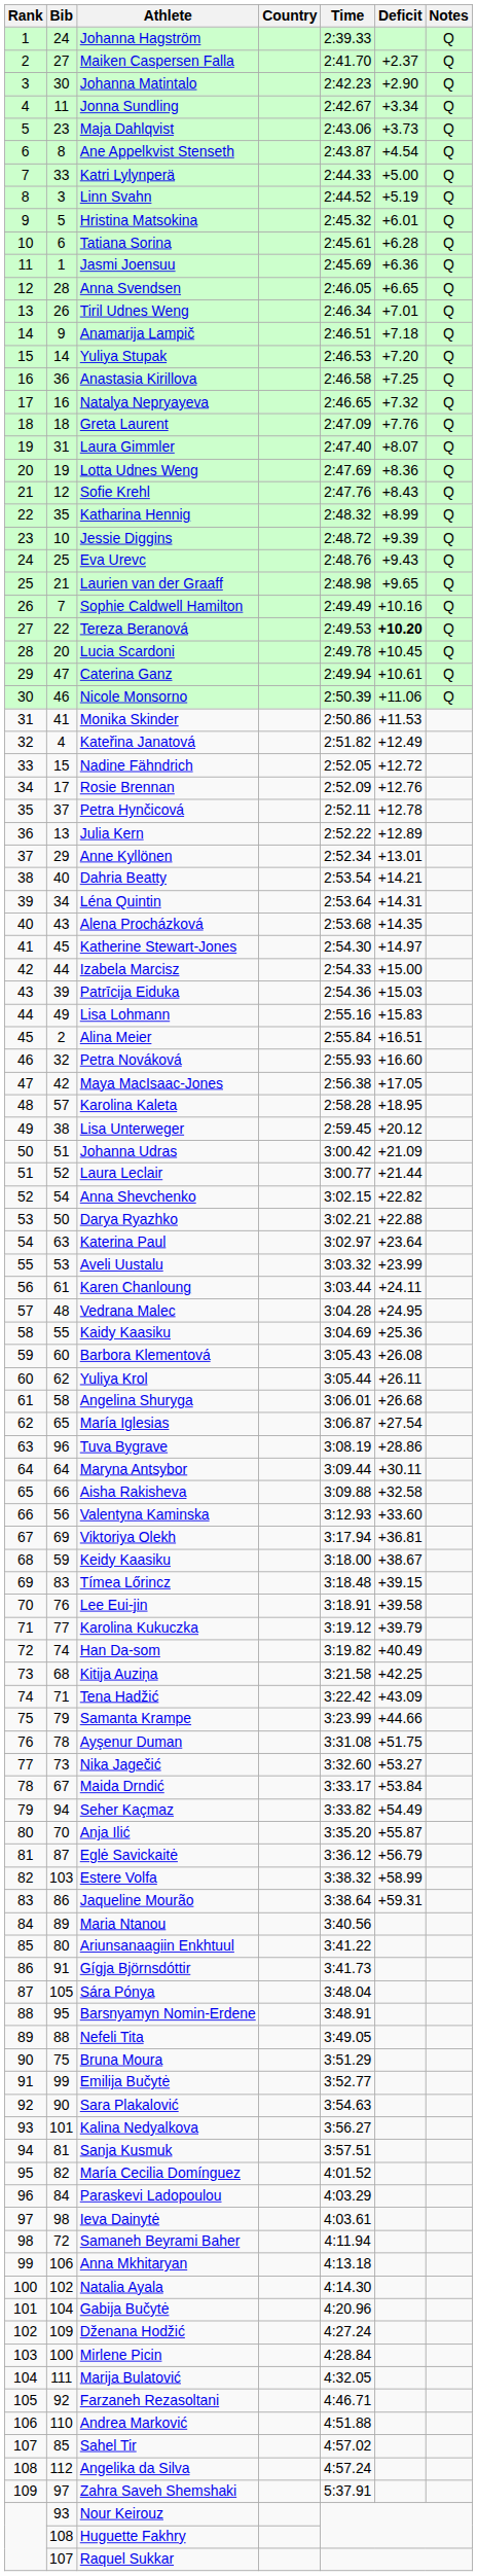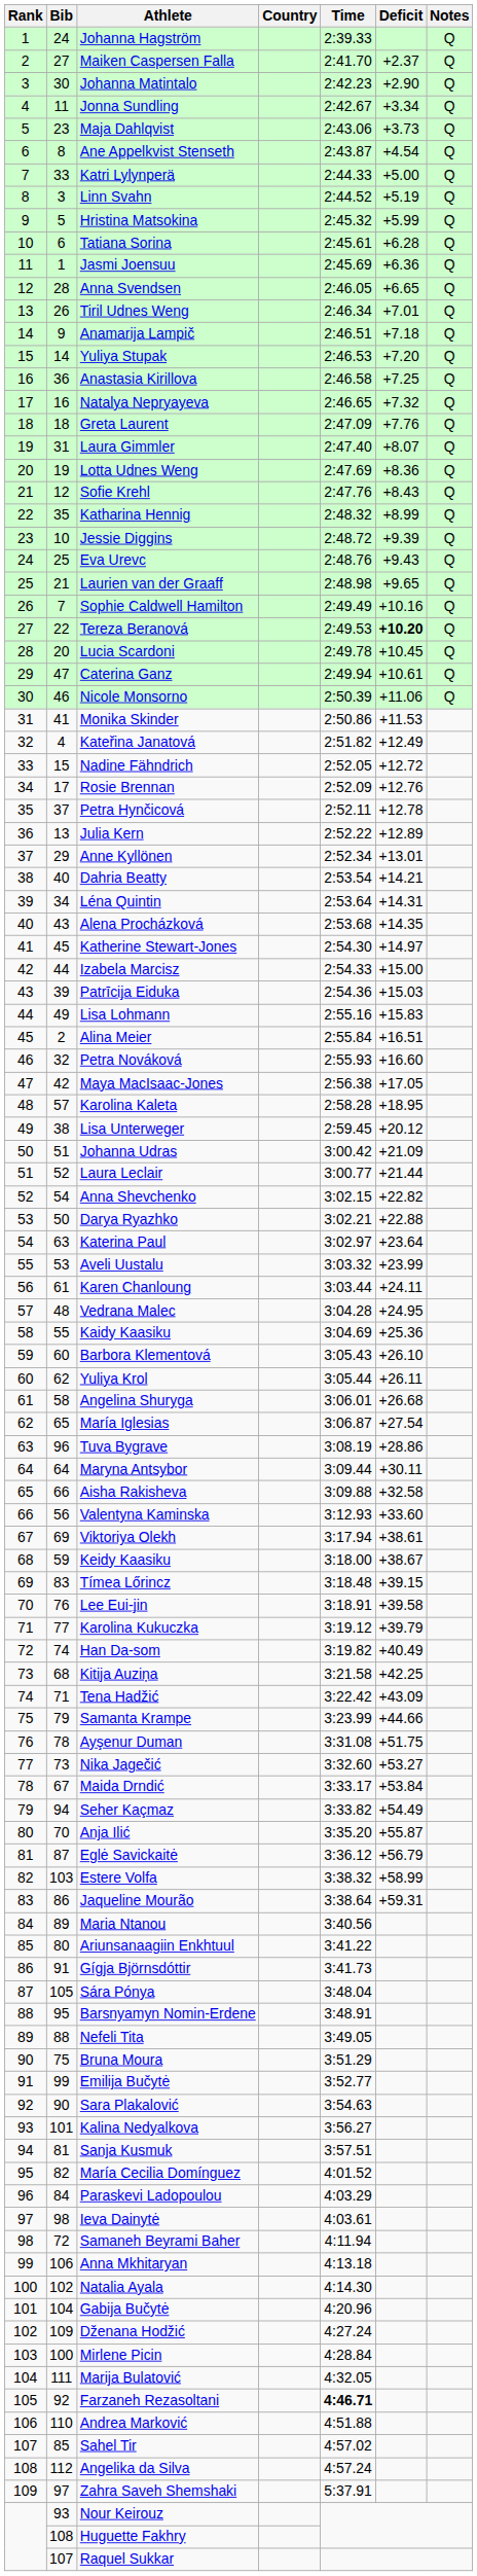 <table class="wikitable sortable" style="text-align:center">
 <tr>
 <th>Rank</th>
 <th>Bib</th>
 <th>Athlete</th>
 <th>Country</th>
 <th>Time</th>
 <th>Deficit</th>
 <th>Notes</th>
 </tr>
 <tr bgcolor=ccffcc>
 <td>1</td>
 <td>24</td>
 <td align=left><a href='#'>Johanna Hagström</a></td>
 <td align=left></td>
 <td>2:39.33</td>
 <td></td>
 <td>Q</td>
 </tr>
 <tr bgcolor=ccffcc>
 <td>2</td>
 <td>27</td>
 <td align=left><a href='#'>Maiken Caspersen Falla</a></td>
 <td align=left></td>
 <td>2:41.70</td>
 <td>+2.37</td>
 <td>Q</td>
 </tr>
 <tr bgcolor=ccffcc>
 <td>3</td>
 <td>30</td>
 <td align=left><a href='#'>Johanna Matintalo</a></td>
 <td align=left></td>
 <td>2:42.23</td>
 <td>+2.90</td>
 <td>Q</td>
 </tr>
 <tr bgcolor=ccffcc>
 <td>4</td>
 <td>11</td>
 <td align=left><a href='#'>Jonna Sundling</a></td>
 <td align=left></td>
 <td>2:42.67</td>
 <td>+3.34</td>
 <td>Q</td>
 </tr>
 <tr bgcolor=ccffcc>
 <td>5</td>
 <td>23</td>
 <td align=left><a href='#'>Maja Dahlqvist</a></td>
 <td align=left></td>
 <td>2:43.06</td>
 <td>+3.73</td>
 <td>Q</td>
 </tr>
 <tr bgcolor=ccffcc>
 <td>6</td>
 <td>8</td>
 <td align=left><a href='#'>Ane Appelkvist Stenseth</a></td>
 <td align=left></td>
 <td>2:43.87</td>
 <td>+4.54</td>
 <td>Q</td>
 </tr>
 <tr bgcolor=ccffcc>
 <td>7</td>
 <td>33</td>
 <td align=left><a href='#'>Katri Lylynperä</a></td>
 <td align=left></td>
 <td>2:44.33</td>
 <td>+5.00</td>
 <td>Q</td>
 </tr>
 <tr bgcolor=ccffcc>
 <td>8</td>
 <td>3</td>
 <td align=left><a href='#'>Linn Svahn</a></td>
 <td align=left></td>
 <td>2:44.52</td>
 <td>+5.19</td>
 <td>Q</td>
 </tr>
 <tr bgcolor=ccffcc>
 <td>9</td>
 <td>5</td>
 <td align=left><a href='#'>Hristina Matsokina</a></td>
 <td align=left></td>
 <td>2:45.32</td>
-<td>+6.01</td>
+<td>+5.99</td>
 <td>Q</td>
 </tr>
 <tr bgcolor=ccffcc>
 <td>10</td>
 <td>6</td>
 <td align=left><a href='#'>Tatiana Sorina</a></td>
 <td align=left></td>
 <td>2:45.61</td>
 <td>+6.28</td>
 <td>Q</td>
 </tr>
 <tr bgcolor=ccffcc>
 <td>11</td>
 <td>1</td>
 <td align=left><a href='#'>Jasmi Joensuu</a></td>
 <td align=left></td>
 <td>2:45.69</td>
 <td>+6.36</td>
 <td>Q</td>
 </tr>
 <tr bgcolor=ccffcc>
 <td>12</td>
 <td>28</td>
 <td align=left><a href='#'>Anna Svendsen</a></td>
 <td align=left></td>
 <td>2:46.05</td>
 <td>+6.65</td>
 <td>Q</td>
 </tr>
 <tr bgcolor=ccffcc>
 <td>13</td>
 <td>26</td>
 <td align=left><a href='#'>Tiril Udnes Weng</a></td>
 <td align=left></td>
 <td>2:46.34</td>
 <td>+7.01</td>
 <td>Q</td>
 </tr>
 <tr bgcolor=ccffcc>
 <td>14</td>
 <td>9</td>
 <td align=left><a href='#'>Anamarija Lampič</a></td>
 <td align=left></td>
 <td>2:46.51</td>
 <td>+7.18</td>
 <td>Q</td>
 </tr>
 <tr bgcolor=ccffcc>
 <td>15</td>
 <td>14</td>
 <td align=left><a href='#'>Yuliya Stupak</a></td>
 <td align=left></td>
 <td>2:46.53</td>
 <td>+7.20</td>
 <td>Q</td>
 </tr>
 <tr bgcolor=ccffcc>
 <td>16</td>
 <td>36</td>
 <td align=left><a href='#'>Anastasia Kirillova</a></td>
 <td align=left></td>
 <td>2:46.58</td>
 <td>+7.25</td>
 <td>Q</td>
 </tr>
 <tr bgcolor=ccffcc>
 <td>17</td>
 <td>16</td>
 <td align=left><a href='#'>Natalya Nepryayeva</a></td>
 <td align=left></td>
 <td>2:46.65</td>
 <td>+7.32</td>
 <td>Q</td>
 </tr>
 <tr bgcolor=ccffcc>
 <td>18</td>
 <td>18</td>
 <td align=left><a href='#'>Greta Laurent</a></td>
 <td align=left></td>
 <td>2:47.09</td>
 <td>+7.76</td>
 <td>Q</td>
 </tr>
 <tr bgcolor=ccffcc>
 <td>19</td>
 <td>31</td>
 <td align=left><a href='#'>Laura Gimmler</a></td>
 <td align=left></td>
 <td>2:47.40</td>
 <td>+8.07</td>
 <td>Q</td>
 </tr>
 <tr bgcolor=ccffcc>
 <td>20</td>
 <td>19</td>
 <td align=left><a href='#'>Lotta Udnes Weng</a></td>
 <td align=left></td>
 <td>2:47.69</td>
 <td>+8.36</td>
 <td>Q</td>
 </tr>
 <tr bgcolor=ccffcc>
 <td>21</td>
 <td>12</td>
 <td align=left><a href='#'>Sofie Krehl</a></td>
 <td align=left></td>
 <td>2:47.76</td>
 <td>+8.43</td>
 <td>Q</td>
 </tr>
 <tr bgcolor=ccffcc>
 <td>22</td>
 <td>35</td>
 <td align=left><a href='#'>Katharina Hennig</a></td>
 <td align=left></td>
 <td>2:48.32</td>
 <td>+8.99</td>
 <td>Q</td>
 </tr>
 <tr bgcolor=ccffcc>
 <td>23</td>
 <td>10</td>
 <td align=left><a href='#'>Jessie Diggins</a></td>
 <td align=left></td>
 <td>2:48.72</td>
 <td>+9.39</td>
 <td>Q</td>
 </tr>
 <tr bgcolor=ccffcc>
 <td>24</td>
 <td>25</td>
 <td align=left><a href='#'>Eva Urevc</a></td>
 <td align=left></td>
 <td>2:48.76</td>
 <td>+9.43</td>
 <td>Q</td>
 </tr>
 <tr bgcolor=ccffcc>
 <td>25</td>
 <td>21</td>
 <td align=left><a href='#'>Laurien van der Graaff</a></td>
 <td align=left></td>
 <td>2:48.98</td>
 <td>+9.65</td>
 <td>Q</td>
 </tr>
 <tr bgcolor=ccffcc>
 <td>26</td>
 <td>7</td>
 <td align=left><a href='#'>Sophie Caldwell Hamilton</a></td>
 <td align=left></td>
 <td>2:49.49</td>
 <td>+10.16</td>
 <td>Q</td>
 </tr>
 <tr bgcolor=ccffcc>
 <td>27</td>
 <td>22</td>
 <td align=left><a href='#'>Tereza Beranová</a></td>
 <td align=left></td>
 <td>2:49.53</td>
 <td><strong>+10.20</strong></td>
 <td>Q</td>
 </tr>
 <tr bgcolor=ccffcc>
 <td>28</td>
 <td>20</td>
 <td align=left><a href='#'>Lucia Scardoni</a></td>
 <td align=left></td>
 <td>2:49.78</td>
 <td>+10.45</td>
 <td>Q</td>
 </tr>
 <tr bgcolor=ccffcc>
 <td>29</td>
 <td>47</td>
 <td align=left><a href='#'>Caterina Ganz</a></td>
 <td align=left></td>
 <td>2:49.94</td>
 <td>+10.61</td>
 <td>Q</td>
 </tr>
 <tr bgcolor=ccffcc>
 <td>30</td>
 <td>46</td>
 <td align=left><a href='#'>Nicole Monsorno</a></td>
 <td align=left></td>
 <td>2:50.39</td>
 <td>+11.06</td>
 <td>Q</td>
 </tr>
 <tr>
 <td>31</td>
 <td>41</td>
 <td align=left><a href='#'>Monika Skinder</a></td>
 <td align=left></td>
 <td>2:50.86</td>
 <td>+11.53</td>
 <td></td>
 </tr>
 <tr>
 <td>32</td>
 <td>4</td>
 <td align=left><a href='#'>Kateřina Janatová</a></td>
 <td align=left></td>
 <td>2:51.82</td>
 <td>+12.49</td>
 <td></td>
 </tr>
 <tr>
 <td>33</td>
 <td>15</td>
 <td align=left><a href='#'>Nadine Fähndrich</a></td>
 <td align=left></td>
 <td>2:52.05</td>
 <td>+12.72</td>
 <td></td>
 </tr>
 <tr>
 <td>34</td>
 <td>17</td>
 <td align=left><a href='#'>Rosie Brennan</a></td>
 <td align=left></td>
 <td>2:52.09</td>
 <td>+12.76</td>
 <td></td>
 </tr>
 <tr>
 <td>35</td>
 <td>37</td>
 <td align=left><a href='#'>Petra Hynčicová</a></td>
 <td align=left></td>
 <td>2:52.11</td>
 <td>+12.78</td>
 <td></td>
 </tr>
 <tr>
 <td>36</td>
 <td>13</td>
 <td align=left><a href='#'>Julia Kern</a></td>
 <td align=left></td>
 <td>2:52.22</td>
 <td>+12.89</td>
 <td></td>
 </tr>
 <tr>
 <td>37</td>
 <td>29</td>
 <td align=left><a href='#'>Anne Kyllönen</a></td>
 <td align=left></td>
 <td>2:52.34</td>
 <td>+13.01</td>
 <td></td>
 </tr>
 <tr>
 <td>38</td>
 <td>40</td>
 <td align=left><a href='#'>Dahria Beatty</a></td>
 <td align=left></td>
 <td>2:53.54</td>
 <td>+14.21</td>
 <td></td>
 </tr>
 <tr>
 <td>39</td>
 <td>34</td>
 <td align=left><a href='#'>Léna Quintin</a></td>
 <td align=left></td>
 <td>2:53.64</td>
 <td>+14.31</td>
 <td></td>
 </tr>
 <tr>
 <td>40</td>
 <td>43</td>
 <td align=left><a href='#'>Alena Procházková</a></td>
 <td align=left></td>
 <td>2:53.68</td>
 <td>+14.35</td>
 <td></td>
 </tr>
 <tr>
 <td>41</td>
 <td>45</td>
 <td align=left><a href='#'>Katherine Stewart-Jones</a></td>
 <td align=left></td>
 <td>2:54.30</td>
 <td>+14.97</td>
 <td></td>
 </tr>
 <tr>
 <td>42</td>
 <td>44</td>
 <td align=left><a href='#'>Izabela Marcisz</a></td>
 <td align=left></td>
 <td>2:54.33</td>
 <td>+15.00</td>
 <td></td>
 </tr>
 <tr>
 <td>43</td>
 <td>39</td>
 <td align=left><a href='#'>Patrīcija Eiduka</a></td>
 <td align=left></td>
 <td>2:54.36</td>
 <td>+15.03</td>
 <td></td>
 </tr>
 <tr>
 <td>44</td>
 <td>49</td>
 <td align=left><a href='#'>Lisa Lohmann</a></td>
 <td align=left></td>
 <td>2:55.16</td>
 <td>+15.83</td>
 <td></td>
 </tr>
 <tr>
 <td>45</td>
 <td>2</td>
 <td align=left><a href='#'>Alina Meier</a></td>
 <td align=left></td>
 <td>2:55.84</td>
 <td>+16.51</td>
 <td></td>
 </tr>
 <tr>
 <td>46</td>
 <td>32</td>
 <td align=left><a href='#'>Petra Nováková</a></td>
 <td align=left></td>
 <td>2:55.93</td>
 <td>+16.60</td>
 <td></td>
 </tr>
 <tr>
 <td>47</td>
 <td>42</td>
 <td align=left><a href='#'>Maya MacIsaac-Jones</a></td>
 <td align=left></td>
 <td>2:56.38</td>
 <td>+17.05</td>
 <td></td>
 </tr>
 <tr>
 <td>48</td>
 <td>57</td>
 <td align=left><a href='#'>Karolina Kaleta</a></td>
 <td align=left></td>
 <td>2:58.28</td>
 <td>+18.95</td>
 <td></td>
 </tr>
 <tr>
 <td>49</td>
 <td>38</td>
 <td align=left><a href='#'>Lisa Unterweger</a></td>
 <td align=left></td>
 <td>2:59.45</td>
 <td>+20.12</td>
 <td></td>
 </tr>
 <tr>
 <td>50</td>
 <td>51</td>
 <td align=left><a href='#'>Johanna Udras</a></td>
 <td align=left></td>
 <td>3:00.42</td>
 <td>+21.09</td>
 <td></td>
 </tr>
 <tr>
 <td>51</td>
 <td>52</td>
 <td align=left><a href='#'>Laura Leclair</a></td>
 <td align=left></td>
 <td>3:00.77</td>
 <td>+21.44</td>
 <td></td>
 </tr>
 <tr>
 <td>52</td>
 <td>54</td>
 <td align=left><a href='#'>Anna Shevchenko</a></td>
 <td align=left></td>
 <td>3:02.15</td>
 <td>+22.82</td>
 <td></td>
 </tr>
 <tr>
 <td>53</td>
 <td>50</td>
 <td align=left><a href='#'>Darya Ryazhko</a></td>
 <td align=left></td>
 <td>3:02.21</td>
 <td>+22.88</td>
 <td></td>
 </tr>
 <tr>
 <td>54</td>
 <td>63</td>
 <td align=left><a href='#'>Katerina Paul</a></td>
 <td align=left></td>
 <td>3:02.97</td>
 <td>+23.64</td>
 <td></td>
 </tr>
 <tr>
 <td>55</td>
 <td>53</td>
 <td align=left><a href='#'>Aveli Uustalu</a></td>
 <td align=left></td>
 <td>3:03.32</td>
 <td>+23.99</td>
 <td></td>
 </tr>
 <tr>
 <td>56</td>
 <td>61</td>
 <td align=left><a href='#'>Karen Chanloung</a></td>
 <td align=left></td>
 <td>3:03.44</td>
 <td>+24.11</td>
 <td></td>
 </tr>
 <tr>
 <td>57</td>
 <td>48</td>
 <td align=left><a href='#'>Vedrana Malec</a></td>
 <td align=left></td>
 <td>3:04.28</td>
 <td>+24.95</td>
 <td></td>
 </tr>
 <tr>
 <td>58</td>
 <td>55</td>
 <td align=left><a href='#'>Kaidy Kaasiku</a></td>
 <td align=left></td>
 <td>3:04.69</td>
 <td>+25.36</td>
 <td></td>
 </tr>
 <tr>
 <td>59</td>
 <td>60</td>
 <td align=left><a href='#'>Barbora Klementová</a></td>
 <td align=left></td>
 <td>3:05.43</td>
-<td>+26.08</td>
+<td>+26.10</td>
 <td></td>
 </tr>
 <tr>
 <td>60</td>
 <td>62</td>
 <td align=left><a href='#'>Yuliya Krol</a></td>
 <td align=left></td>
 <td>3:05.44</td>
 <td>+26.11</td>
 <td></td>
 </tr>
 <tr>
 <td>61</td>
 <td>58</td>
 <td align=left><a href='#'>Angelina Shuryga</a></td>
 <td align=left></td>
 <td>3:06.01</td>
 <td>+26.68</td>
 <td></td>
 </tr>
 <tr>
 <td>62</td>
 <td>65</td>
 <td align=left><a href='#'>María Iglesias</a></td>
 <td align=left></td>
 <td>3:06.87</td>
 <td>+27.54</td>
 <td></td>
 </tr>
 <tr>
 <td>63</td>
 <td>96</td>
 <td align=left><a href='#'>Tuva Bygrave</a></td>
 <td align=left></td>
 <td>3:08.19</td>
 <td>+28.86</td>
 <td></td>
 </tr>
 <tr>
 <td>64</td>
 <td>64</td>
 <td align=left><a href='#'>Maryna Antsybor</a></td>
 <td align=left></td>
 <td>3:09.44</td>
 <td>+30.11</td>
 <td></td>
 </tr>
 <tr>
 <td>65</td>
 <td>66</td>
 <td align=left><a href='#'>Aisha Rakisheva</a></td>
 <td align=left></td>
 <td>3:09.88</td>
 <td>+32.58</td>
 <td></td>
 </tr>
 <tr>
 <td>66</td>
 <td>56</td>
 <td align=left><a href='#'>Valentyna Kaminska</a></td>
 <td align=left></td>
 <td>3:12.93</td>
 <td>+33.60</td>
 <td></td>
 </tr>
 <tr>
 <td>67</td>
 <td>69</td>
 <td align=left><a href='#'>Viktoriya Olekh</a></td>
 <td align=left></td>
 <td>3:17.94</td>
-<td>+36.81</td>
+<td>+38.61</td>
 <td></td>
 </tr>
 <tr>
 <td>68</td>
 <td>59</td>
 <td align=left><a href='#'>Keidy Kaasiku</a></td>
 <td align=left></td>
 <td>3:18.00</td>
 <td>+38.67</td>
 <td></td>
 </tr>
 <tr>
 <td>69</td>
 <td>83</td>
 <td align=left><a href='#'>Tímea Lőrincz</a></td>
 <td align=left></td>
 <td>3:18.48</td>
 <td>+39.15</td>
 <td></td>
 </tr>
 <tr>
 <td>70</td>
 <td>76</td>
 <td align=left><a href='#'>Lee Eui-jin</a></td>
 <td align=left></td>
 <td>3:18.91</td>
 <td>+39.58</td>
 <td></td>
 </tr>
 <tr>
 <td>71</td>
 <td>77</td>
 <td align=left><a href='#'>Karolina Kukuczka</a></td>
 <td align=left></td>
 <td>3:19.12</td>
 <td>+39.79</td>
 <td></td>
 </tr>
 <tr>
 <td>72</td>
 <td>74</td>
 <td align=left><a href='#'>Han Da-som</a></td>
 <td align=left></td>
 <td>3:19.82</td>
 <td>+40.49</td>
 <td></td>
 </tr>
 <tr>
 <td>73</td>
 <td>68</td>
 <td align=left><a href='#'>Kitija Auziņa</a></td>
 <td align=left></td>
 <td>3:21.58</td>
 <td>+42.25</td>
 <td></td>
 </tr>
 <tr>
 <td>74</td>
 <td>71</td>
 <td align=left><a href='#'>Tena Hadžić</a></td>
 <td align=left></td>
 <td>3:22.42</td>
 <td>+43.09</td>
 <td></td>
 </tr>
 <tr>
 <td>75</td>
 <td>79</td>
 <td align=left><a href='#'>Samanta Krampe</a></td>
 <td align=left></td>
 <td>3:23.99</td>
 <td>+44.66</td>
 <td></td>
 </tr>
 <tr>
 <td>76</td>
 <td>78</td>
 <td align=left><a href='#'>Ayşenur Duman</a></td>
 <td align=left></td>
 <td>3:31.08</td>
 <td>+51.75</td>
 <td></td>
 </tr>
 <tr>
 <td>77</td>
 <td>73</td>
 <td align=left><a href='#'>Nika Jagečić</a></td>
 <td align=left></td>
 <td>3:32.60</td>
 <td>+53.27</td>
 <td></td>
 </tr>
 <tr>
 <td>78</td>
 <td>67</td>
 <td align=left><a href='#'>Maida Drndić</a></td>
 <td align=left></td>
 <td>3:33.17</td>
 <td>+53.84</td>
 <td></td>
 </tr>
 <tr>
 <td>79</td>
 <td>94</td>
 <td align=left><a href='#'>Seher Kaçmaz</a></td>
 <td align=left></td>
 <td>3:33.82</td>
 <td>+54.49</td>
 <td></td>
 </tr>
 <tr>
 <td>80</td>
 <td>70</td>
 <td align=left><a href='#'>Anja Ilić</a></td>
 <td align=left></td>
 <td>3:35.20</td>
 <td>+55.87</td>
 <td></td>
 </tr>
 <tr>
 <td>81</td>
 <td>87</td>
 <td align=left><a href='#'>Eglė Savickaitė</a></td>
 <td align=left></td>
 <td>3:36.12</td>
 <td>+56.79</td>
 <td></td>
 </tr>
 <tr>
 <td>82</td>
 <td>103</td>
 <td align=left><a href='#'>Estere Volfa</a></td>
 <td align=left></td>
 <td>3:38.32</td>
 <td>+58.99</td>
 <td></td>
 </tr>
 <tr>
 <td>83</td>
 <td>86</td>
 <td align=left><a href='#'>Jaqueline Mourão</a></td>
 <td align=left></td>
 <td>3:38.64</td>
 <td>+59.31</td>
 <td></td>
 </tr>
 <tr>
 <td>84</td>
 <td>89</td>
 <td align=left><a href='#'>Maria Ntanou</a></td>
 <td align=left></td>
 <td>3:40.56</td>
 <td></td>
 <td></td>
 </tr>
 <tr>
 <td>85</td>
 <td>80</td>
 <td align=left><a href='#'>Ariunsanaagiin Enkhtuul</a></td>
 <td align=left></td>
 <td>3:41.22</td>
 <td></td>
 <td></td>
 </tr>
 <tr>
 <td>86</td>
 <td>91</td>
 <td align=left><a href='#'>Gígja Björnsdóttir</a></td>
 <td align=left></td>
 <td>3:41.73</td>
 <td></td>
 <td></td>
 </tr>
 <tr>
 <td>87</td>
 <td>105</td>
 <td align=left><a href='#'>Sára Pónya</a></td>
 <td align=left></td>
 <td>3:48.04</td>
 <td></td>
 <td></td>
 </tr>
 <tr>
 <td>88</td>
 <td>95</td>
 <td align=left><a href='#'>Barsnyamyn Nomin-Erdene</a></td>
 <td align=left></td>
 <td>3:48.91</td>
 <td></td>
 <td></td>
 </tr>
 <tr>
 <td>89</td>
 <td>88</td>
 <td align=left><a href='#'>Nefeli Tita</a></td>
 <td align=left></td>
 <td>3:49.05</td>
 <td></td>
 <td></td>
 </tr>
 <tr>
 <td>90</td>
 <td>75</td>
 <td align=left><a href='#'>Bruna Moura</a></td>
 <td align=left></td>
 <td>3:51.29</td>
 <td></td>
 <td></td>
 </tr>
 <tr>
 <td>91</td>
 <td>99</td>
 <td align=left><a href='#'>Emilija Bučytė</a></td>
 <td align=left></td>
 <td>3:52.77</td>
 <td></td>
 <td></td>
 </tr>
 <tr>
 <td>92</td>
 <td>90</td>
 <td align=left><a href='#'>Sara Plakalović</a></td>
 <td align=left></td>
 <td>3:54.63</td>
 <td></td>
 <td></td>
 </tr>
 <tr>
 <td>93</td>
 <td>101</td>
 <td align=left><a href='#'>Kalina Nedyalkova</a></td>
 <td align=left></td>
 <td>3:56.27</td>
 <td></td>
 <td></td>
 </tr>
 <tr>
 <td>94</td>
 <td>81</td>
 <td align=left><a href='#'>Sanja Kusmuk</a></td>
 <td align=left></td>
 <td>3:57.51</td>
 <td></td>
 <td></td>
 </tr>
 <tr>
 <td>95</td>
 <td>82</td>
 <td align=left><a href='#'>María Cecilia Domínguez</a></td>
 <td align=left></td>
 <td>4:01.52</td>
 <td></td>
 <td></td>
 </tr>
 <tr>
 <td>96</td>
 <td>84</td>
 <td align=left><a href='#'>Paraskevi Ladopoulou</a></td>
 <td align=left></td>
 <td>4:03.29</td>
 <td></td>
 <td></td>
 </tr>
 <tr>
 <td>97</td>
 <td>98</td>
 <td align=left><a href='#'>Ieva Dainytė</a></td>
 <td align=left></td>
 <td>4:03.61</td>
 <td></td>
 <td></td>
 </tr>
 <tr>
 <td>98</td>
 <td>72</td>
 <td align=left><a href='#'>Samaneh Beyrami Baher</a></td>
 <td align=left></td>
 <td>4:11.94</td>
 <td></td>
 <td></td>
 </tr>
 <tr>
 <td>99</td>
 <td>106</td>
 <td align=left><a href='#'>Anna Mkhitaryan</a></td>
 <td align=left></td>
 <td>4:13.18</td>
 <td></td>
 <td></td>
 </tr>
 <tr>
 <td>100</td>
 <td>102</td>
 <td align=left><a href='#'>Natalia Ayala</a></td>
 <td align=left></td>
 <td>4:14.30</td>
 <td></td>
 <td></td>
 </tr>
 <tr>
 <td>101</td>
 <td>104</td>
 <td align=left><a href='#'>Gabija Bučytė</a></td>
 <td align=left></td>
 <td>4:20.96</td>
 <td></td>
 <td></td>
 </tr>
 <tr>
 <td>102</td>
 <td>109</td>
 <td align=left><a href='#'>Dženana Hodžić</a></td>
 <td align=left></td>
 <td>4:27.24</td>
 <td></td>
 <td></td>
 </tr>
 <tr>
 <td>103</td>
 <td>100</td>
 <td align=left><a href='#'>Mirlene Picin</a></td>
 <td align=left></td>
 <td>4:28.84</td>
 <td></td>
 <td></td>
 </tr>
 <tr>
 <td>104</td>
 <td>111</td>
 <td align=left><a href='#'>Marija Bulatović</a></td>
 <td align=left></td>
 <td>4:32.05</td>
 <td></td>
 <td></td>
 </tr>
 <tr>
 <td>105</td>
 <td>92</td>
 <td align=left><a href='#'>Farzaneh Rezasoltani</a></td>
 <td align=left></td>
-<td>4:46.71</td>
+<td><strong>4:46.71</strong></td>
 <td></td>
 <td></td>
 </tr>
 <tr>
 <td>106</td>
 <td>110</td>
 <td align=left><a href='#'>Andrea Marković</a></td>
 <td align=left></td>
 <td>4:51.88</td>
 <td></td>
 <td></td>
 </tr>
 <tr>
 <td>107</td>
 <td>85</td>
 <td align=left><a href='#'>Sahel Tir</a></td>
 <td align=left></td>
 <td>4:57.02</td>
 <td></td>
 <td></td>
 </tr>
 <tr>
 <td>108</td>
 <td>112</td>
 <td align=left><a href='#'>Angelika da Silva</a></td>
 <td align=left></td>
 <td>4:57.24</td>
 <td></td>
 <td></td>
 </tr>
 <tr>
 <td>109</td>
 <td>97</td>
 <td align=left><a href='#'>Zahra Saveh Shemshaki</a></td>
 <td align=left></td>
 <td>5:37.91</td>
 <td></td>
 <td></td>
 </tr>
 <tr>
 <td rowspan=3></td>
 <td>93</td>
 <td align=left><a href='#'>Nour Keirouz</a></td>
 <td align=left></td>
 <td colspan=3 rowspan=2></td>
 </tr>
 <tr>
 <td>108</td>
 <td align=left><a href='#'>Huguette Fakhry</a></td>
 <td align=left></td>
 </tr>
 <tr>
 <td>107</td>
 <td align=left><a href='#'>Raquel Sukkar</a></td>
 <td align=left></td>
 <td colspan=3></td>
 </tr>
 </table>
